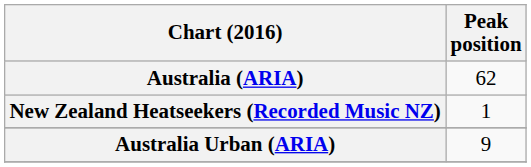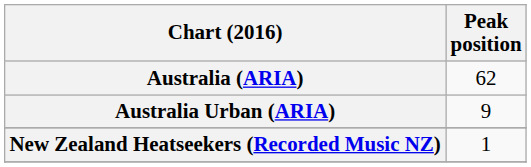 <table class="wikitable sortable plainrowheaders" style="text-align:center">
 <tr>
 <th scope="col">Chart (2016)</th>
 <th scope="col">Peak<br>position</th>
 </tr>
 <tr>
 <th scope="row">Australia (<a href='#'>ARIA</a>)</th>
 <td>62</td>
 </tr>
 <tr>
-<th scope="row">New Zealand Heatseekers (<a href='#'>Recorded Music NZ</a>)</th>
-<td>1</td>
+<th scope="row">Australia Urban (<a href='#'>ARIA</a>)</th>
+<td>9</td>
 </tr>
 <tr>
 </tr>
 <tr>
 </tr>
 <tr>
 </tr>
 <tr>
 </tr>
 <tr>
 </tr>
 <tr>
-<th scope="row">Australia Urban (<a href='#'>ARIA</a>)</th>
-<td>9</td>
+<th scope="row">New Zealand Heatseekers (<a href='#'>Recorded Music NZ</a>)</th>
+<td>1</td>
 </tr>
 <tr>
 </tr>
 <tr>
 </tr>
 <tr>
 </tr>
 <tr>
 </tr>
 <tr>
 </tr>
 <tr>
 </tr>
 <tr>
 </tr>
 <tr>
 </tr>
 </table>
